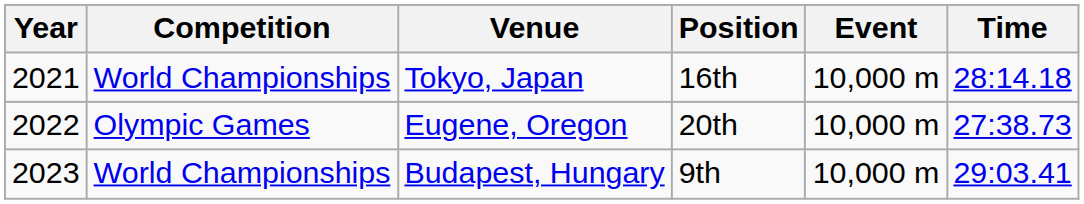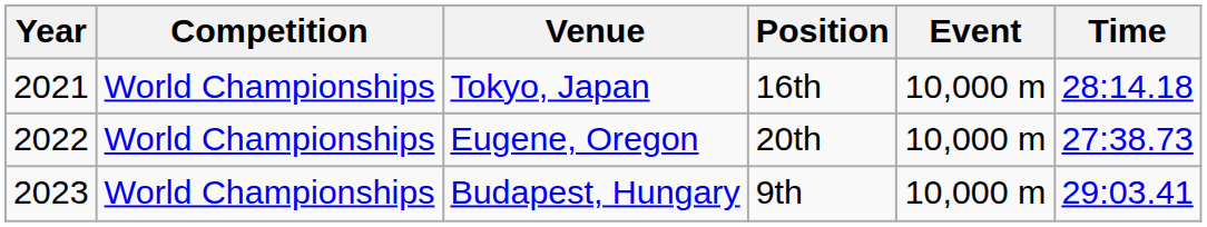 <table class="wikitable">
 <tr>
 <th>Year</th>
 <th>Competition</th>
 <th>Venue</th>
 <th>Position</th>
 <th>Event</th>
 <th>Time</th>
 </tr>
 <tr>
 <td>2021</td>
 <td><a href='#'>World Championships</a></td>
 <td><a href='#'>Tokyo, Japan</a></td>
 <td>16th</td>
 <td>10,000 m</td>
 <td><a href='#'>28:14.18</a></td>
 </tr>
 <tr>
 <td>2022</td>
-<td><a href='#'>Olympic Games</a></td>
+<td><a href='#'>World Championships</a></td>
 <td><a href='#'>Eugene, Oregon</a></td>
 <td>20th</td>
 <td>10,000 m</td>
 <td><a href='#'>27:38.73</a></td>
 </tr>
 <tr>
 <td>2023</td>
 <td><a href='#'>World Championships</a></td>
 <td><a href='#'>Budapest, Hungary</a></td>
 <td>9th</td>
 <td>10,000 m</td>
 <td><a href='#'>29:03.41</a></td>
 </tr>
 </table>
